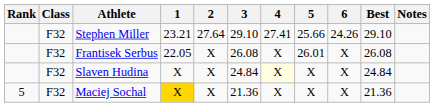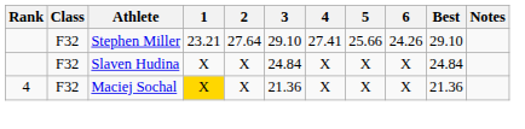 <table class="wikitable sortable" style="text-align:center">
 <tr>
 <th>Rank</th>
 <th>Class</th>
 <th>Athlete</th>
 <th>1</th>
 <th>2</th>
 <th>3</th>
 <th>4</th>
 <th>5</th>
 <th>6</th>
 <th>Best</th>
 <th>Notes</th>
 </tr>
 <tr>
 <td></td>
 <td>F32</td>
 <td style="text-align:left"><a href='#'>Stephen Miller</a><br></td>
 <td>23.21</td>
 <td>27.64</td>
 <td>29.10</td>
 <td>27.41</td>
 <td>25.66</td>
 <td>24.26</td>
 <td>29.10</td>
 <td></td>
 </tr>
 <tr>
 <td></td>
 <td>F32</td>
-<td style="text-align:left"><a href='#'>Frantisek Serbus</a><br></td>
-<td>22.05</td>
-<td>X</td>
-<td>26.08</td>
-<td>X</td>
-<td>26.01</td>
-<td>X</td>
-<td>26.08</td>
-<td></td>
-</tr>
-<tr>
-<td></td>
-<td>F32</td>
 <td style="text-align:left"><a href='#'>Slaven Hudina</a><br></td>
 <td>X</td>
 <td>X</td>
 <td>24.84</td>
-<td style="background: lightyellow;">X</td>
+<td>X</td>
 <td>X</td>
 <td>X</td>
 <td>24.84</td>
 <td></td>
 </tr>
 <tr>
-<td>5</td>
+<td>4</td>
 <td>F32</td>
 <td style="text-align:left"><a href='#'>Maciej Sochal</a><br></td>
 <td style="background: gold;">X</td>
 <td>X</td>
 <td>21.36</td>
 <td>X</td>
 <td>X</td>
 <td>X</td>
 <td>21.36</td>
 <td></td>
 </tr>
 </table>
